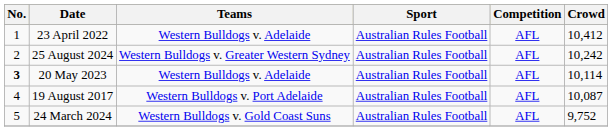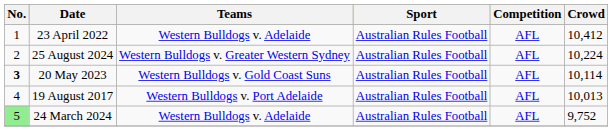 <table class="wikitable sortable">
 <tr style="background:#bdb76b;">
 <th>No.</th>
 <th>Date</th>
 <th>Teams</th>
 <th>Sport</th>
 <th>Competition</th>
 <th>Crowd</th>
 </tr>
 <tr>
 <td align=center>1</td>
 <td align=center>23 April 2022</td>
 <td align=center><a href='#'>Western Bulldogs</a> v. <a href='#'>Adelaide</a></td>
 <td align=center><a href='#'>Australian Rules Football</a></td>
 <td align=center><a href='#'>AFL</a></td>
 <td>10,412</td>
 </tr>
 <tr>
 <td align=center>2</td>
 <td align=center>25 August 2024</td>
 <td align=center><a href='#'>Western Bulldogs</a> v. <a href='#'>Greater Western Sydney</a></td>
 <td align=center><a href='#'>Australian Rules Football</a></td>
 <td align=center><a href='#'>AFL</a></td>
-<td>10,242</td>
+<td>10,224</td>
 </tr>
 <tr>
 <td align=center><strong>3</strong></td>
 <td align=center>20 May 2023</td>
-<td align=center><a href='#'>Western Bulldogs</a> v. <a href='#'>Adelaide</a></td>
+<td align=center><a href='#'>Western Bulldogs</a> v. <a href='#'>Gold Coast Suns</a></td>
 <td align=center><a href='#'>Australian Rules Football</a></td>
 <td align=center><a href='#'>AFL</a></td>
 <td>10,114</td>
 </tr>
 <tr>
 <td align=center>4</td>
 <td align=center>19 August 2017</td>
 <td align=center><a href='#'>Western Bulldogs</a> v. <a href='#'>Port Adelaide</a></td>
 <td align=center><a href='#'>Australian Rules Football</a></td>
 <td align=center><a href='#'>AFL</a></td>
-<td>10,087</td>
+<td>10,013</td>
 </tr>
 <tr>
-<td align=center>5</td>
+<td align=center style="background: lightgreen;">5</td>
 <td align=center>24 March 2024</td>
-<td align=center><a href='#'>Western Bulldogs</a> v. <a href='#'>Gold Coast Suns</a></td>
+<td align=center><a href='#'>Western Bulldogs</a> v. <a href='#'>Adelaide</a></td>
 <td align=center><a href='#'>Australian Rules Football</a></td>
 <td align=center><a href='#'>AFL</a></td>
 <td>9,752</td>
 </tr>
 <tr>
 </tr>
 </table>
